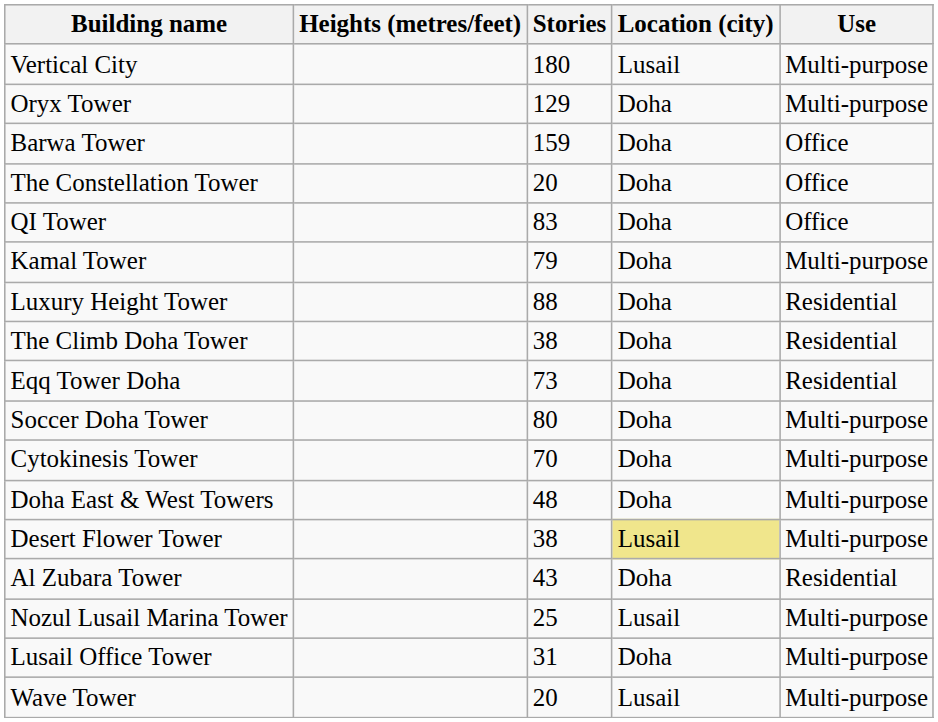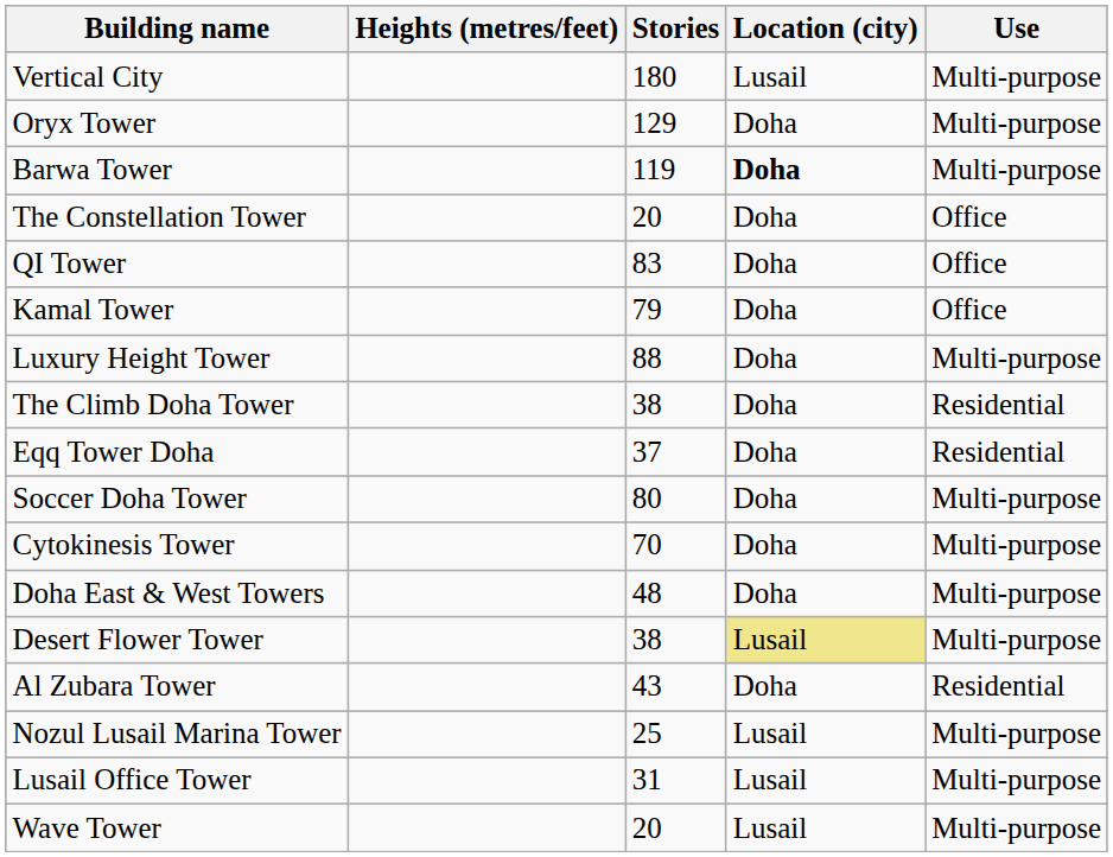 <table class="wikitable">
 <tr>
 <th>Building name</th>
 <th>Heights (metres/feet)</th>
 <th>Stories</th>
 <th>Location (city)</th>
 <th>Use</th>
 </tr>
 <tr>
 <td>Vertical City</td>
 <td></td>
 <td>180</td>
 <td>Lusail</td>
 <td>Multi-purpose</td>
 </tr>
 <tr>
 <td>Oryx Tower</td>
 <td></td>
 <td>129</td>
 <td>Doha</td>
 <td>Multi-purpose</td>
 </tr>
 <tr>
 <td>Barwa Tower</td>
 <td></td>
-<td>159</td>
-<td>Doha</td>
-<td>Office</td>
+<td>119</td>
+<td><strong>Doha</strong></td>
+<td>Multi-purpose</td>
 </tr>
 <tr>
 <td>The Constellation Tower</td>
 <td></td>
 <td>20</td>
 <td>Doha</td>
 <td>Office</td>
 </tr>
 <tr>
 <td>QI Tower</td>
 <td></td>
 <td>83</td>
 <td>Doha</td>
 <td>Office</td>
 </tr>
 <tr>
 <td>Kamal Tower</td>
 <td></td>
 <td>79</td>
 <td>Doha</td>
-<td>Multi-purpose</td>
+<td>Office</td>
 </tr>
 <tr>
 <td>Luxury Height Tower</td>
 <td></td>
 <td>88</td>
 <td>Doha</td>
-<td>Residential</td>
+<td>Multi-purpose</td>
 </tr>
 <tr>
 <td>The Climb Doha Tower</td>
 <td></td>
 <td>38</td>
 <td>Doha</td>
 <td>Residential</td>
 </tr>
 <tr>
 <td>Eqq Tower Doha</td>
 <td></td>
-<td>73</td>
+<td>37</td>
 <td>Doha</td>
 <td>Residential</td>
 </tr>
 <tr>
 <td>Soccer Doha Tower</td>
 <td></td>
 <td>80</td>
 <td>Doha</td>
 <td>Multi-purpose</td>
 </tr>
 <tr>
 <td>Cytokinesis Tower</td>
 <td></td>
 <td>70</td>
 <td>Doha</td>
 <td>Multi-purpose</td>
 </tr>
 <tr>
 <td>Doha East & West Towers</td>
 <td></td>
 <td>48</td>
 <td>Doha</td>
 <td>Multi-purpose</td>
 </tr>
 <tr>
 <td>Desert Flower Tower</td>
 <td></td>
 <td>38</td>
 <td style="background: khaki;">Lusail</td>
 <td>Multi-purpose</td>
 </tr>
 <tr>
 <td>Al Zubara Tower</td>
 <td></td>
 <td>43</td>
 <td>Doha</td>
 <td>Residential</td>
 </tr>
 <tr>
 <td>Nozul Lusail Marina Tower</td>
 <td></td>
 <td>25</td>
 <td>Lusail</td>
 <td>Multi-purpose</td>
 </tr>
 <tr>
 <td>Lusail Office Tower</td>
 <td></td>
 <td>31</td>
-<td>Doha</td>
+<td>Lusail</td>
 <td>Multi-purpose</td>
 </tr>
 <tr>
 <td>Wave Tower</td>
 <td></td>
 <td>20</td>
 <td>Lusail</td>
 <td>Multi-purpose</td>
 </tr>
 <tr>
 </tr>
 </table>
